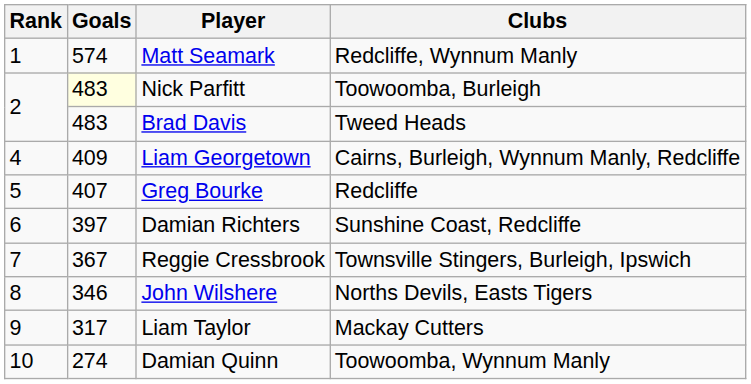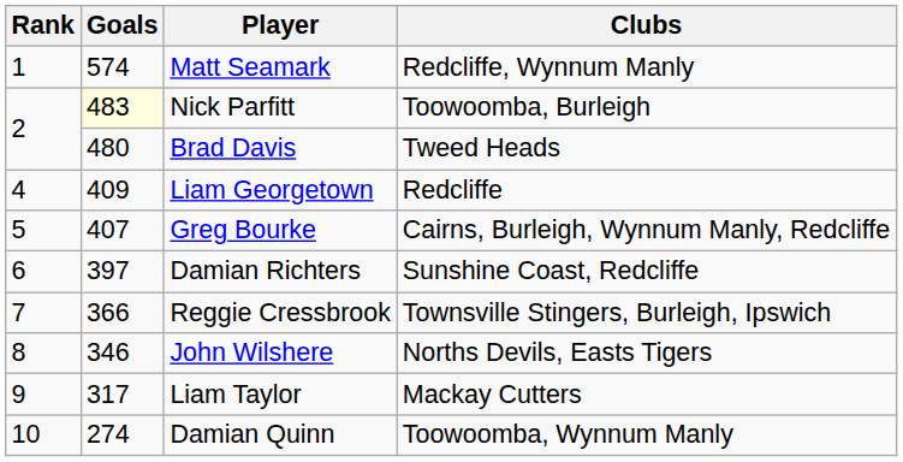 <table class="wikitable">
 <tr>
 <th>Rank</th>
 <th>Goals</th>
 <th>Player</th>
 <th>Clubs</th>
 </tr>
 <tr>
 <td>1</td>
 <td>574</td>
 <td><a href='#'>Matt Seamark</a></td>
 <td> Redcliffe,  Wynnum Manly</td>
 </tr>
 <tr>
 <td rowspan=2>2</td>
 <td style="background: lightyellow;">483</td>
 <td>Nick Parfitt</td>
 <td> Toowoomba,  Burleigh</td>
 </tr>
 <tr>
-<td>483</td>
+<td>480</td>
 <td><a href='#'>Brad Davis</a></td>
 <td> Tweed Heads</td>
 </tr>
 <tr>
 <td>4</td>
 <td>409</td>
 <td><a href='#'>Liam Georgetown</a></td>
-<td> Cairns,  Burleigh,  Wynnum Manly,  Redcliffe</td>
+<td> Redcliffe</td>
 </tr>
 <tr>
 <td>5</td>
 <td>407</td>
 <td><a href='#'>Greg Bourke</a></td>
-<td> Redcliffe</td>
+<td> Cairns,  Burleigh,  Wynnum Manly,  Redcliffe</td>
 </tr>
 <tr>
 <td>6</td>
 <td>397</td>
 <td>Damian Richters</td>
 <td> Sunshine Coast,  Redcliffe</td>
 </tr>
 <tr>
 <td>7</td>
-<td>367</td>
+<td>366</td>
 <td>Reggie Cressbrook</td>
 <td> Townsville Stingers,  Burleigh,  Ipswich</td>
 </tr>
 <tr>
 <td>8</td>
 <td>346</td>
 <td><a href='#'>John Wilshere</a></td>
 <td> Norths Devils,  Easts Tigers</td>
 </tr>
 <tr>
 <td>9</td>
 <td>317</td>
 <td>Liam Taylor</td>
 <td> Mackay Cutters</td>
 </tr>
 <tr>
 <td>10</td>
 <td>274</td>
 <td>Damian Quinn</td>
 <td> Toowoomba,  Wynnum Manly</td>
 </tr>
 </table>
